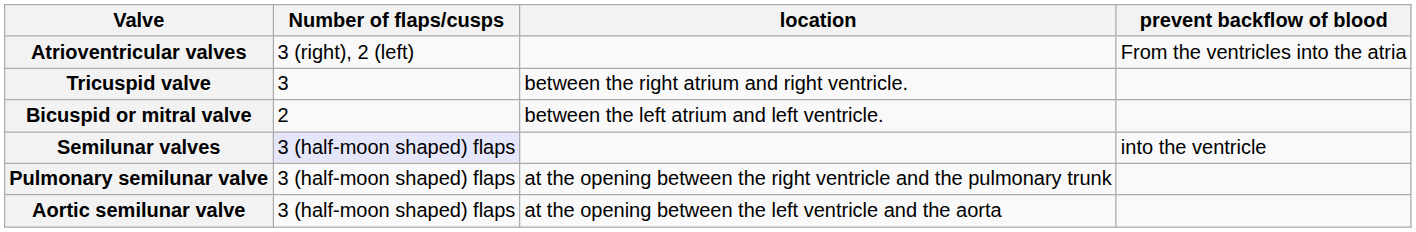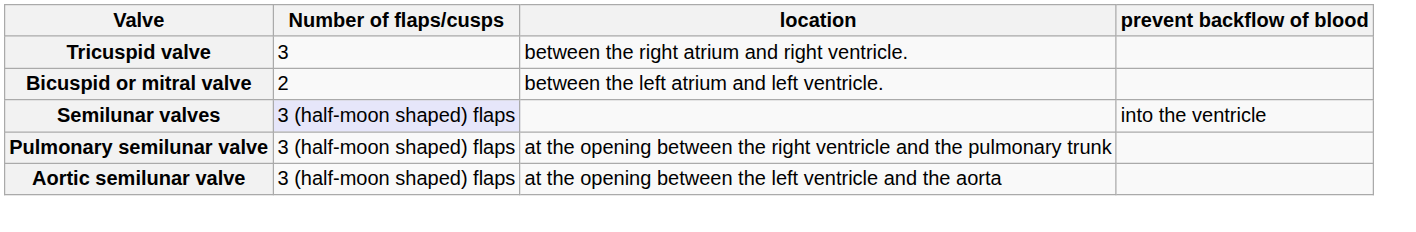 <table class="wikitable">
 <tr>
 <th>Valve</th>
 <th>Number of flaps/cusps</th>
 <th>location</th>
 <th>prevent backflow of blood</th>
-</tr>
-<tr>
-<th>Atrioventricular valves</th>
-<td>3 (right), 2 (left)</td>
-<td></td>
-<td>From the ventricles into the atria</td>
 </tr>
 <tr>
 <th>Tricuspid valve</th>
 <td>3</td>
 <td>between the right atrium and right ventricle.</td>
 <td></td>
 </tr>
 <tr>
 <th>Bicuspid or mitral valve</th>
 <td>2</td>
 <td>between the left atrium and left ventricle.</td>
 <td></td>
 </tr>
 <tr>
 <th>Semilunar valves</th>
 <td style="background: lavender;">3 (half-moon shaped) flaps</td>
 <td></td>
 <td>into the ventricle</td>
 </tr>
 <tr>
 <th>Pulmonary semilunar valve</th>
 <td>3 (half-moon shaped) flaps</td>
 <td>at the opening between the right ventricle and the pulmonary trunk</td>
 <td></td>
 </tr>
 <tr>
 <th>Aortic semilunar valve</th>
 <td>3 (half-moon shaped) flaps</td>
 <td>at the opening between the left ventricle and the aorta</td>
 <td></td>
 </tr>
 </table>
